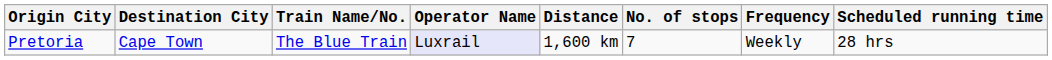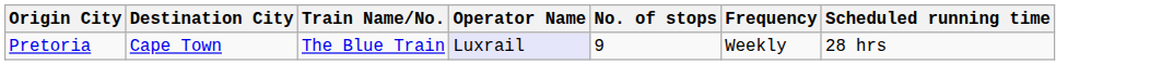 <table class="wikitable sortable">
 <tr>
 <th>Origin City</th>
 <th>Destination City</th>
 <th>Train Name/No.</th>
 <th>Operator Name</th>
-<th>Distance</th>
 <th>No. of stops</th>
 <th>Frequency</th>
 <th data-sort-type="number">Scheduled running time</th>
 </tr>
 <tr>
 <td><a href='#'>Pretoria</a></td>
 <td><a href='#'>Cape Town</a></td>
 <td><a href='#'>The Blue Train</a></td>
 <td style="background: lavender;">Luxrail</td>
-<td>1,600 km</td>
-<td>7</td>
+<td>9</td>
 <td>Weekly</td>
 <td>28 hrs</td>
 </tr>
 </table>
